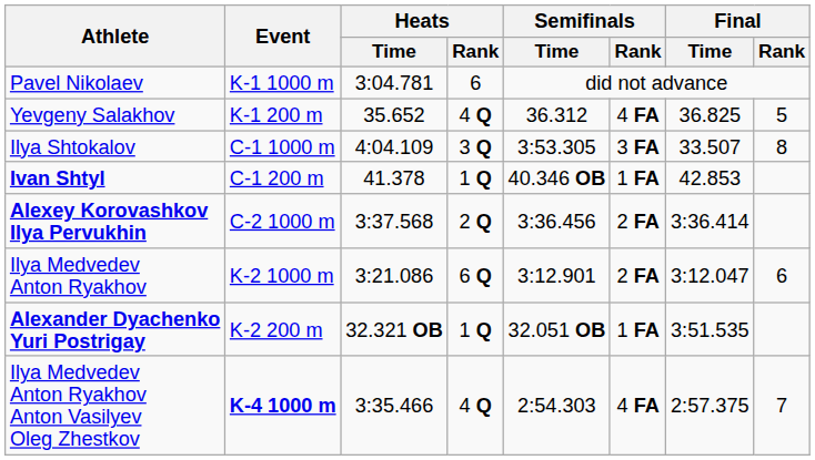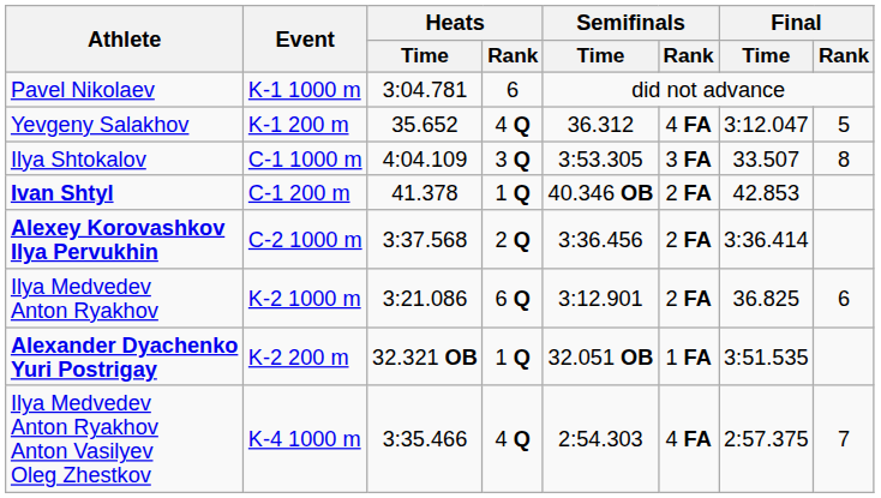 <table class="wikitable" style="font-size:90%">
 <tr>
 <th rowspan="2">Athlete</th>
 <th rowspan="2">Event</th>
 <th colspan=2>Heats</th>
 <th colspan=2>Semifinals</th>
 <th colspan=2>Final</th>
 </tr>
 <tr style="font-size:95%">
 <th>Time</th>
 <th>Rank</th>
 <th>Time</th>
 <th>Rank</th>
 <th>Time</th>
 <th>Rank</th>
 </tr>
 <tr align=center>
 <td align=left><a href='#'>Pavel Nikolaev</a></td>
 <td align=left><a href='#'>K-1 1000 m</a></td>
 <td>3:04.781</td>
 <td>6</td>
 <td colspan=4>did not advance</td>
 </tr>
 <tr align=center>
 <td align=left><a href='#'>Yevgeny Salakhov</a></td>
 <td align=left><a href='#'>K-1 200 m</a></td>
 <td>35.652</td>
 <td>4 <strong>Q</strong></td>
 <td>36.312</td>
 <td>4 <strong>FA</strong></td>
-<td>36.825</td>
+<td>3:12.047</td>
 <td>5</td>
 </tr>
 <tr align=center>
 <td align=left><a href='#'>Ilya Shtokalov</a></td>
 <td align=left><a href='#'>C-1 1000 m</a></td>
 <td>4:04.109</td>
 <td>3 <strong>Q</strong></td>
 <td>3:53.305</td>
 <td>3 <strong>FA</strong></td>
 <td>33.507</td>
 <td>8</td>
 </tr>
 <tr align=center>
 <td align=left><strong><a href='#'>Ivan Shtyl</a></strong></td>
 <td align=left><a href='#'>C-1 200 m</a></td>
 <td>41.378</td>
 <td>1 <strong>Q</strong></td>
 <td>40.346 <strong>OB</strong></td>
-<td>1 <strong>FA</strong></td>
+<td>2 <strong>FA</strong></td>
 <td>42.853</td>
 <td></td>
 </tr>
 <tr align=center>
 <td align=left><strong><a href='#'>Alexey Korovashkov</a><br><a href='#'>Ilya Pervukhin</a></strong></td>
 <td align=left><a href='#'>C-2 1000 m</a></td>
 <td>3:37.568</td>
 <td>2 <strong>Q</strong></td>
 <td>3:36.456</td>
 <td>2 <strong>FA</strong></td>
 <td>3:36.414</td>
 <td></td>
 </tr>
 <tr align=center>
 <td align=left><a href='#'>Ilya Medvedev</a><br><a href='#'>Anton Ryakhov</a></td>
 <td align=left><a href='#'>K-2 1000 m</a></td>
 <td>3:21.086</td>
 <td>6 <strong>Q</strong></td>
 <td>3:12.901</td>
 <td>2 <strong>FA</strong></td>
-<td>3:12.047</td>
+<td>36.825</td>
 <td>6</td>
 </tr>
 <tr align=center>
 <td align=left><strong><a href='#'>Alexander Dyachenko</a><br><a href='#'>Yuri Postrigay</a></strong></td>
 <td align=left><a href='#'>K-2 200 m</a></td>
 <td>32.321 <strong>OB</strong></td>
 <td>1 <strong>Q</strong></td>
 <td>32.051 <strong>OB</strong></td>
 <td>1 <strong>FA</strong></td>
 <td>3:51.535</td>
 <td></td>
 </tr>
 <tr align=center>
 <td align=left><a href='#'>Ilya Medvedev</a><br><a href='#'>Anton Ryakhov</a><br><a href='#'>Anton Vasilyev</a><br><a href='#'>Oleg Zhestkov</a></td>
-<td align=left><strong><a href='#'>K-4 1000 m</a></strong></td>
+<td align=left><a href='#'>K-4 1000 m</a></td>
 <td>3:35.466</td>
 <td>4 <strong>Q</strong></td>
 <td>2:54.303</td>
 <td>4 <strong>FA</strong></td>
 <td>2:57.375</td>
 <td>7</td>
 </tr>
 </table>
